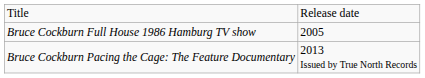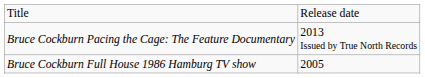 <table class="wikitable plainrowheaders" style="text-align:left;">
 <tr>
 <td>Title</td>
 <td>Release date</td>
 </tr>
 <tr>
+<td><em>Bruce Cockburn Pacing the Cage: The Feature Documentary</em></td>
+<td>2013<br><small>Issued by True North Records</small></td>
+</tr>
+<tr>
 <td><em>Bruce Cockburn Full House 1986 Hamburg TV show</em></td>
 <td>2005</td>
 </tr>
-<tr>
-<td><em>Bruce Cockburn Pacing the Cage: The Feature Documentary</em></td>
-<td>2013<br><small>Issued by True North Records</small></td>
-</tr>
 </table>
